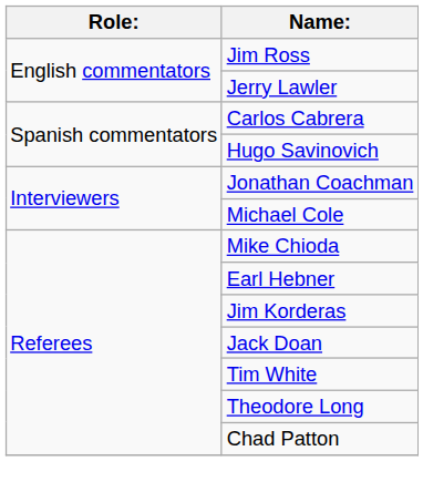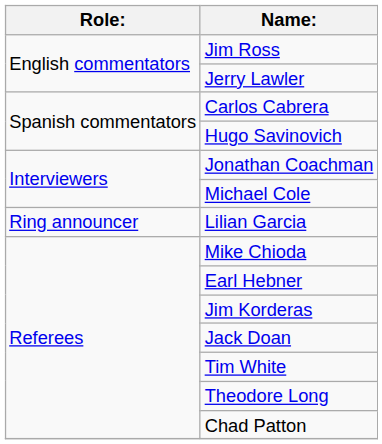 <table class=wikitable style="font-size:90%; margin: 0.5em 0 0.5em 1em; float: right; clear: right;">
 <tr>
 <th>Role:</th>
 <th>Name:</th>
 </tr>
 <tr>
 <td rowspan="2">English <a href='#'>commentators</a></td>
 <td><a href='#'>Jim Ross</a></td>
 </tr>
 <tr>
 <td><a href='#'>Jerry Lawler</a></td>
 </tr>
 <tr>
 <td rowspan="2">Spanish commentators</td>
 <td><a href='#'>Carlos Cabrera</a></td>
 </tr>
 <tr>
 <td><a href='#'>Hugo Savinovich</a></td>
 </tr>
 <tr>
 <td rowspan="2"><a href='#'>Interviewers</a></td>
 <td><a href='#'>Jonathan Coachman</a></td>
 </tr>
 <tr>
 <td><a href='#'>Michael Cole</a></td>
 </tr>
 <tr>
+<td><a href='#'>Ring announcer</a></td>
+<td><a href='#'>Lilian Garcia</a></td>
+</tr>
+<tr>
 <td rowspan="7"><a href='#'>Referees</a></td>
 <td><a href='#'>Mike Chioda</a></td>
 </tr>
 <tr>
 <td><a href='#'>Earl Hebner</a></td>
 </tr>
 <tr>
 <td><a href='#'>Jim Korderas</a></td>
 </tr>
 <tr>
 <td><a href='#'>Jack Doan</a></td>
 </tr>
 <tr>
 <td><a href='#'>Tim White</a></td>
 </tr>
 <tr>
 <td><a href='#'>Theodore Long</a></td>
 </tr>
 <tr>
 <td>Chad Patton</td>
 </tr>
 <tr>
 </tr>
 </table>
